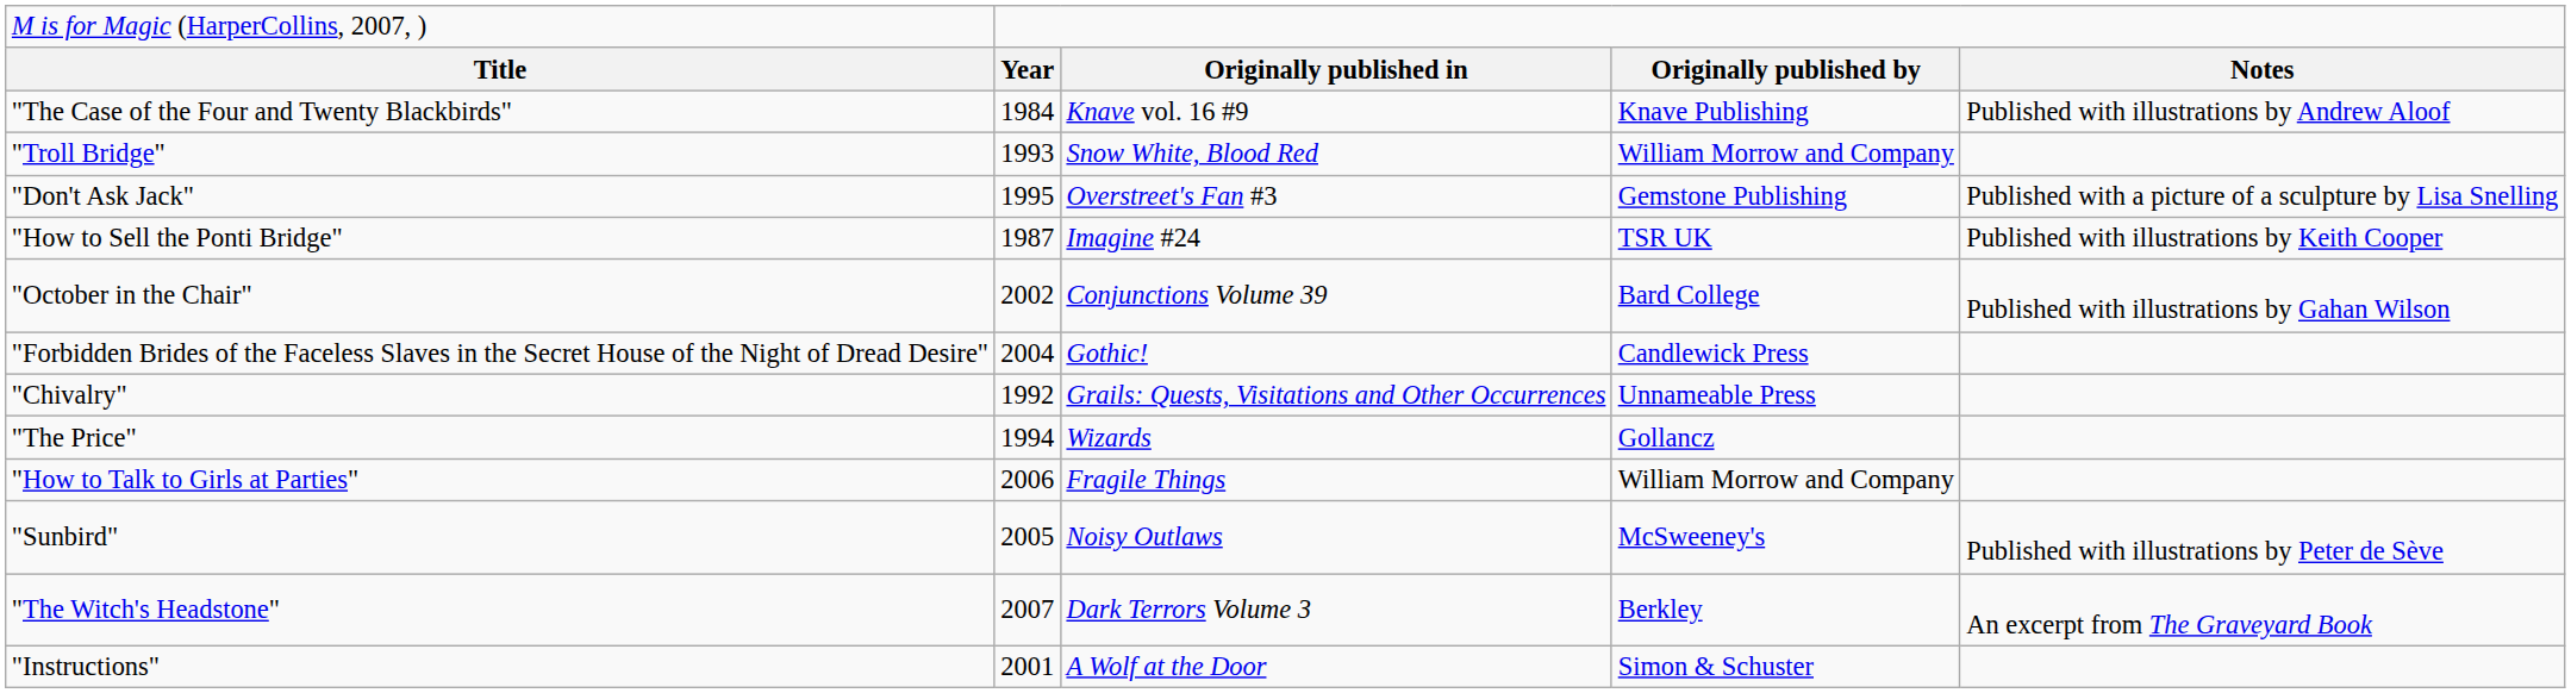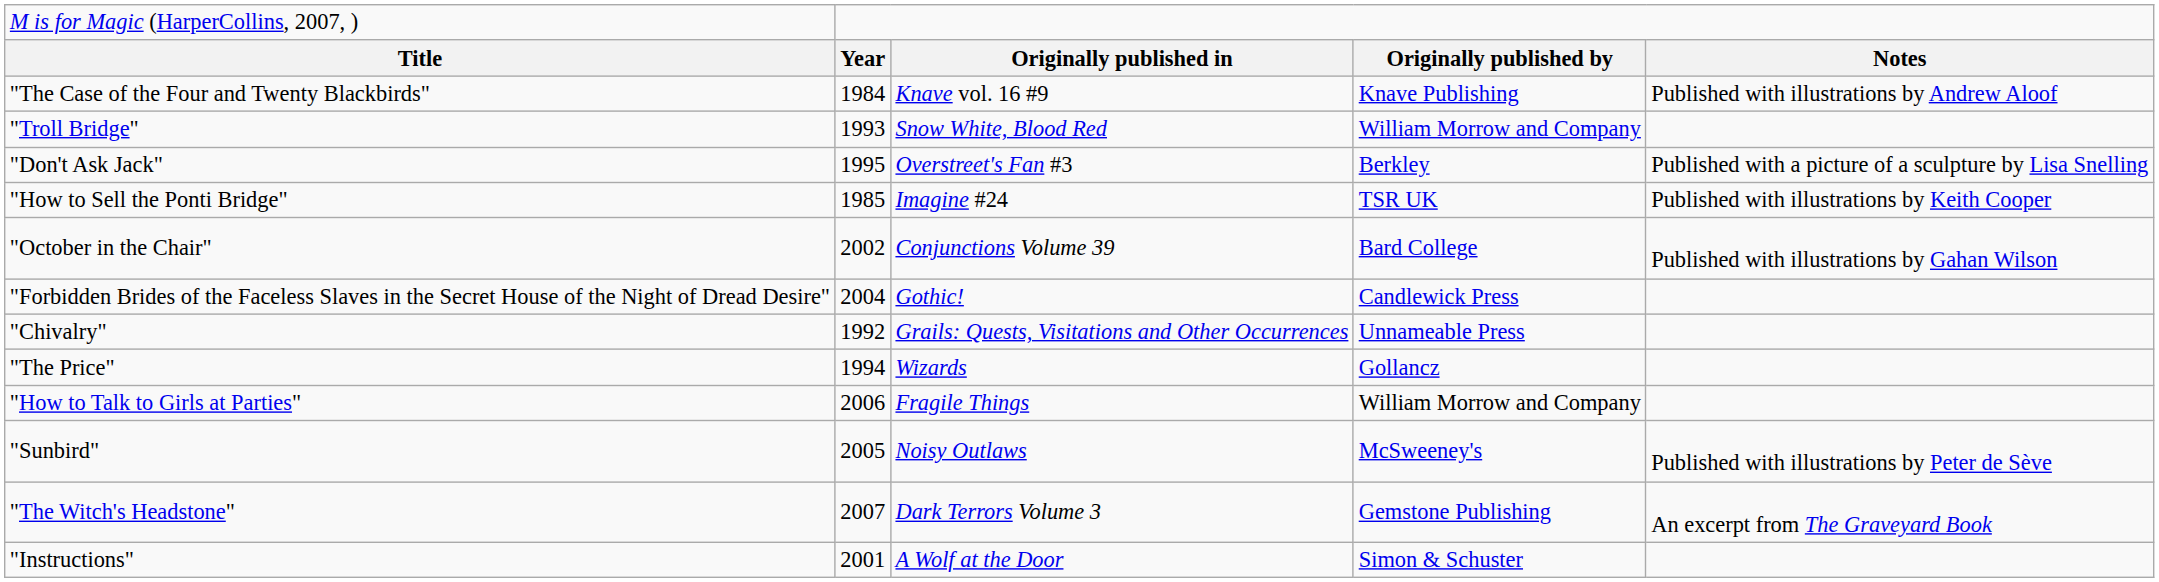 <table role="presentation" class="wikitable mw-collapsible autocollapse">
 <tr>
 <td><em><a href='#'>M is for Magic</a></em> (<a href='#'>HarperCollins</a>, 2007, )</td>
 </tr>
 <tr>
 <th>Title</th>
 <th>Year</th>
 <th>Originally published in</th>
 <th>Originally published by</th>
 <th>Notes</th>
 </tr>
 <tr>
 <td>"The Case of the Four and Twenty Blackbirds"</td>
 <td>1984</td>
 <td><em><a href='#'>Knave</a></em> vol. 16 #9</td>
 <td><a href='#'>Knave Publishing</a></td>
 <td>Published with illustrations by <a href='#'>Andrew Aloof</a></td>
 </tr>
 <tr>
 <td>"<a href='#'>Troll Bridge</a>"</td>
 <td>1993</td>
 <td><em><a href='#'>Snow White, Blood Red</a></em></td>
 <td><a href='#'>William Morrow and Company</a></td>
 <td></td>
 </tr>
 <tr>
 <td>"Don't Ask Jack"</td>
 <td>1995</td>
 <td><em><a href='#'>Overstreet's Fan</a></em> #3</td>
-<td><a href='#'>Gemstone Publishing</a></td>
+<td><a href='#'>Berkley</a></td>
 <td>Published with a picture of a sculpture by <a href='#'>Lisa Snelling</a></td>
 </tr>
 <tr>
 <td>"How to Sell the Ponti Bridge"</td>
-<td>1987</td>
+<td>1985</td>
 <td><em><a href='#'>Imagine</a></em> #24</td>
 <td><a href='#'>TSR UK</a></td>
 <td>Published with illustrations by <a href='#'>Keith Cooper</a></td>
 </tr>
 <tr>
 <td>"October in the Chair"</td>
 <td>2002</td>
 <td><em><a href='#'>Conjunctions</a> Volume 39</em></td>
 <td><a href='#'>Bard College</a></td>
 <td><br>Published with illustrations by <a href='#'>Gahan Wilson</a></td>
 </tr>
 <tr>
 <td>"Forbidden Brides of the Faceless Slaves in the Secret House of the Night of Dread Desire"</td>
 <td>2004</td>
 <td><em><a href='#'>Gothic!</a></em></td>
 <td><a href='#'>Candlewick Press</a></td>
 <td></td>
 </tr>
 <tr>
 <td>"Chivalry"</td>
 <td>1992</td>
 <td><em><a href='#'>Grails: Quests, Visitations and Other Occurrences</a></em></td>
 <td><a href='#'>Unnameable Press</a></td>
 <td></td>
 </tr>
 <tr>
 <td>"The Price"</td>
 <td>1994</td>
 <td><em><a href='#'>Wizards</a></em></td>
 <td><a href='#'>Gollancz</a></td>
 <td></td>
 </tr>
 <tr>
 <td>"<a href='#'>How to Talk to Girls at Parties</a>"</td>
 <td>2006</td>
 <td><em><a href='#'>Fragile Things</a></em></td>
 <td>William Morrow and Company</td>
 <td></td>
 </tr>
 <tr>
 <td>"Sunbird"</td>
 <td>2005</td>
 <td><em><a href='#'>Noisy Outlaws</a></em></td>
 <td><a href='#'>McSweeney's</a></td>
 <td><br>Published with illustrations by <a href='#'>Peter de Sève</a></td>
 </tr>
 <tr>
 <td>"<a href='#'>The Witch's Headstone</a>"</td>
 <td>2007</td>
 <td><em><a href='#'>Dark Terrors</a> Volume 3</em></td>
-<td><a href='#'>Berkley</a></td>
+<td><a href='#'>Gemstone Publishing</a></td>
 <td><br>An excerpt from <em><a href='#'>The Graveyard Book</a></em></td>
 </tr>
 <tr>
 <td>"Instructions"</td>
 <td>2001</td>
 <td><em><a href='#'>A Wolf at the Door</a></em></td>
 <td><a href='#'>Simon & Schuster</a></td>
 <td></td>
 </tr>
 </table>
